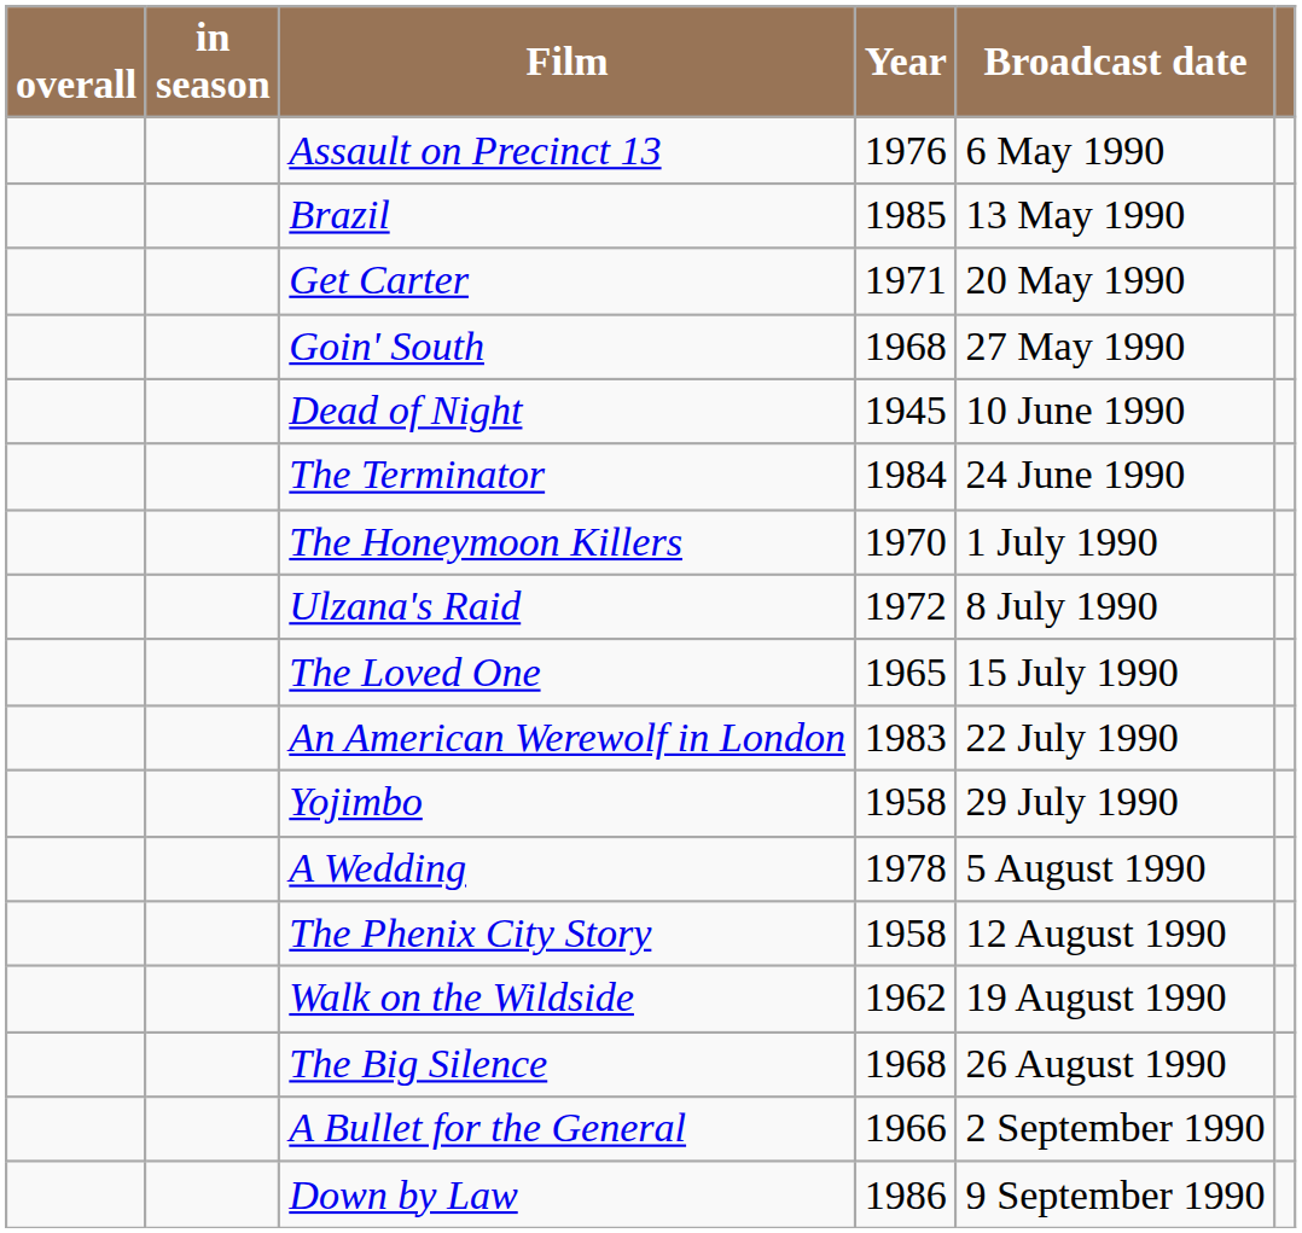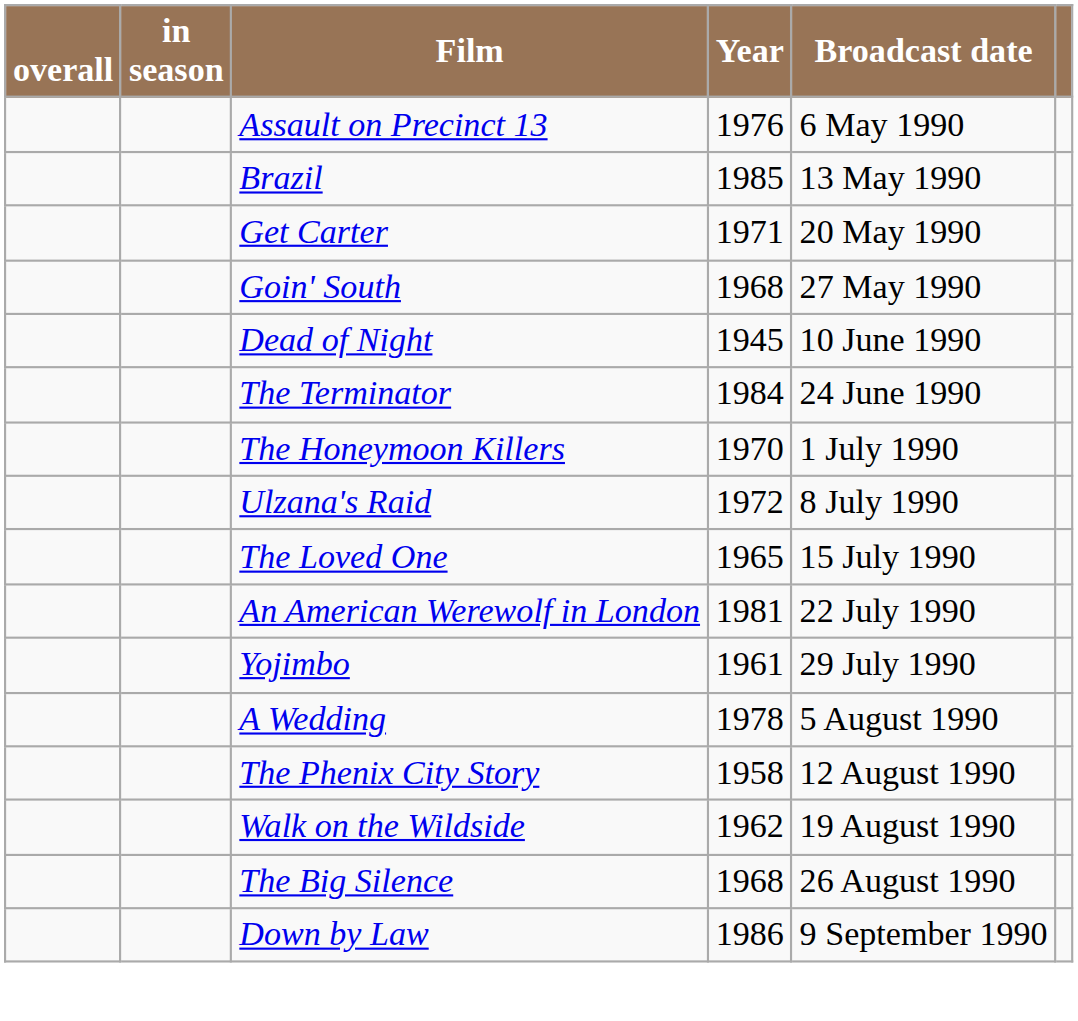 <table class="wikitable">
 <tr>
 <th style="background-color: #987456; color:white"><br>overall</th>
 <th style="background-color: #987456; color:white"> in<br>season</th>
 <th style="background-color: #987456; color:white">Film</th>
 <th style="background-color: #987456; color:white">Year</th>
 <th style="background-color: #987456; color:white">Broadcast date</th>
 <th style="background-color: #987456; color:white"></th>
 </tr>
 <tr>
 <td></td>
 <td></td>
 <td><em><a href='#'>Assault on Precinct 13</a></em></td>
 <td>1976</td>
 <td>6 May 1990</td>
 <td></td>
 </tr>
 <tr>
 <td></td>
 <td></td>
 <td><em><a href='#'>Brazil</a></em></td>
 <td>1985</td>
 <td>13 May 1990</td>
 <td></td>
 </tr>
 <tr>
 <td></td>
 <td></td>
 <td><em><a href='#'>Get Carter</a></em></td>
 <td>1971</td>
 <td>20 May 1990</td>
 <td></td>
 </tr>
 <tr>
 <td></td>
 <td></td>
 <td><em><a href='#'>Goin' South</a></em></td>
 <td>1968</td>
 <td>27 May 1990</td>
 <td></td>
 </tr>
 <tr>
 <td></td>
 <td></td>
 <td><em><a href='#'>Dead of Night</a></em></td>
 <td>1945</td>
 <td>10 June 1990</td>
 <td></td>
 </tr>
 <tr>
 <td></td>
 <td></td>
 <td><em><a href='#'>The Terminator</a></em></td>
 <td>1984</td>
 <td>24 June 1990</td>
 <td></td>
 </tr>
 <tr>
 <td></td>
 <td></td>
 <td><em><a href='#'>The Honeymoon Killers</a></em></td>
 <td>1970</td>
 <td>1 July 1990</td>
 <td></td>
 </tr>
 <tr>
 <td></td>
 <td></td>
 <td><em><a href='#'>Ulzana's Raid</a></em></td>
 <td>1972</td>
 <td>8 July 1990</td>
 <td></td>
 </tr>
 <tr>
 <td></td>
 <td></td>
 <td><em><a href='#'>The Loved One</a></em></td>
 <td>1965</td>
 <td>15 July 1990</td>
 <td></td>
 </tr>
 <tr>
 <td></td>
 <td></td>
 <td><em><a href='#'>An American Werewolf in London</a></em></td>
-<td>1983</td>
+<td>1981</td>
 <td>22 July 1990</td>
 <td></td>
 </tr>
 <tr>
 <td></td>
 <td></td>
 <td><em><a href='#'>Yojimbo</a></em></td>
-<td>1958</td>
+<td>1961</td>
 <td>29 July 1990</td>
 <td></td>
 </tr>
 <tr>
 <td></td>
 <td></td>
 <td><em><a href='#'>A Wedding</a></em></td>
 <td>1978</td>
 <td>5 August 1990</td>
 <td></td>
 </tr>
 <tr>
 <td></td>
 <td></td>
 <td><em><a href='#'>The Phenix City Story</a></em></td>
 <td>1958</td>
 <td>12 August 1990</td>
 <td></td>
 </tr>
 <tr>
 <td></td>
 <td></td>
 <td><em><a href='#'>Walk on the Wildside</a></em></td>
 <td>1962</td>
 <td>19 August 1990</td>
 <td></td>
 </tr>
 <tr>
 <td></td>
 <td></td>
 <td><em><a href='#'>The Big Silence</a></em></td>
 <td>1968</td>
 <td>26 August 1990</td>
 <td></td>
 </tr>
 <tr>
 <td></td>
 <td></td>
-<td><em><a href='#'>A Bullet for the General</a></em></td>
-<td>1966</td>
-<td>2 September 1990</td>
-<td></td>
-</tr>
-<tr>
-<td></td>
-<td></td>
 <td><em><a href='#'>Down by Law</a></em></td>
 <td>1986</td>
 <td>9 September 1990</td>
 <td></td>
 </tr>
 </table>
